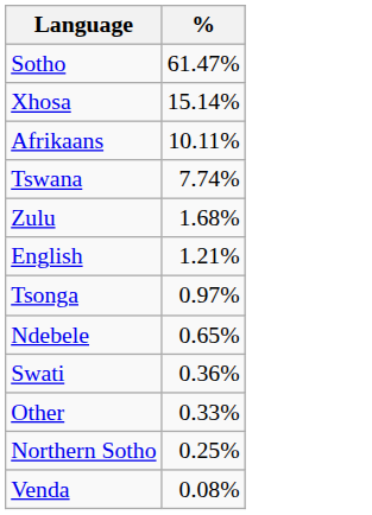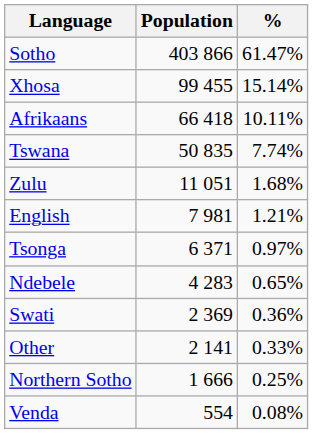 <table class="wikitable" style="font-size: 95%; text-align: right">
 <tr>
 <th>Language</th>
+<th>Population</th>
 <th>%</th>
 </tr>
 <tr>
 <td align=left><a href='#'>Sotho</a></td>
+<td>403 866</td>
 <td>61.47%</td>
 </tr>
 <tr>
 <td align=left><a href='#'>Xhosa</a></td>
+<td>99 455</td>
 <td>15.14%</td>
 </tr>
 <tr>
 <td align=left><a href='#'>Afrikaans</a></td>
+<td>66 418</td>
 <td>10.11%</td>
 </tr>
 <tr>
 <td align=left><a href='#'>Tswana</a></td>
+<td>50 835</td>
 <td>7.74%</td>
 </tr>
 <tr>
 <td align=left><a href='#'>Zulu</a></td>
+<td>11 051</td>
 <td>1.68%</td>
 </tr>
 <tr>
 <td align=left><a href='#'>English</a></td>
+<td>7 981</td>
 <td>1.21%</td>
 </tr>
 <tr>
 <td align=left><a href='#'>Tsonga</a></td>
+<td>6 371</td>
 <td>0.97%</td>
 </tr>
 <tr>
 <td align=left><a href='#'>Ndebele</a></td>
+<td>4 283</td>
 <td>0.65%</td>
 </tr>
 <tr>
 <td align=left><a href='#'>Swati</a></td>
+<td>2 369</td>
 <td>0.36%</td>
 </tr>
 <tr>
 <td align=left><a href='#'>Other</a></td>
+<td>2 141</td>
 <td>0.33%</td>
 </tr>
 <tr>
 <td align=left><a href='#'>Northern Sotho</a></td>
+<td>1 666</td>
 <td>0.25%</td>
 </tr>
 <tr>
 <td align=left><a href='#'>Venda</a></td>
+<td>554</td>
 <td>0.08%</td>
 </tr>
 </table>
